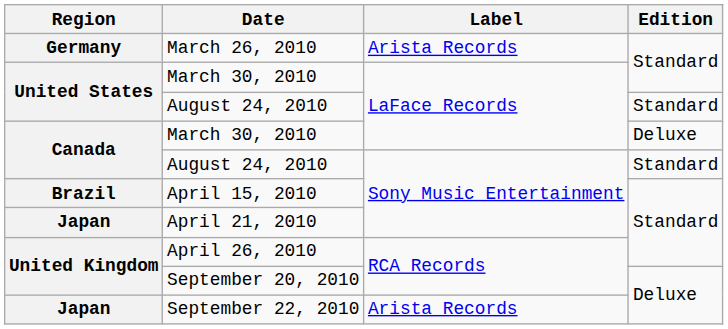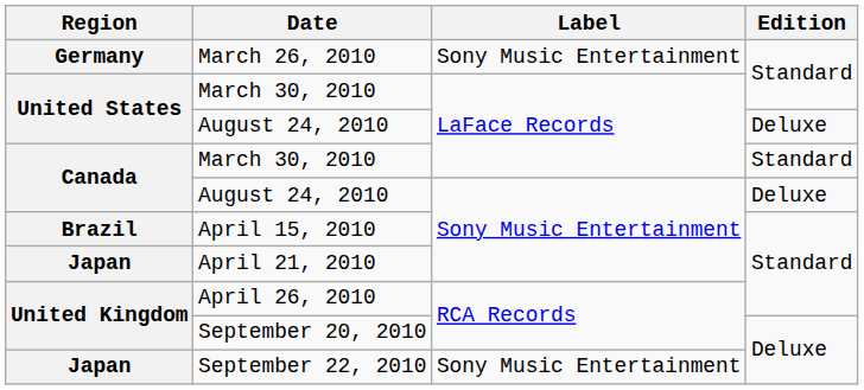 <table class="wikitable plainrowheaders">
 <tr>
 <th>Region</th>
 <th>Date</th>
 <th>Label</th>
 <th>Edition</th>
 </tr>
 <tr>
 <th scope="row">Germany</th>
 <td>March 26, 2010</td>
-<td><a href='#'>Arista Records</a></td>
+<td>Sony Music Entertainment</td>
 <td rowspan="2">Standard</td>
 </tr>
 <tr>
 <th scope="row" rowspan="2">United States</th>
 <td>March 30, 2010</td>
 <td rowspan="3"><a href='#'>LaFace Records</a></td>
 </tr>
 <tr>
 <td>August 24, 2010</td>
-<td>Standard</td>
+<td>Deluxe</td>
 </tr>
 <tr>
 <th scope="row" rowspan="2">Canada</th>
 <td>March 30, 2010</td>
-<td>Deluxe</td>
+<td>Standard</td>
 </tr>
 <tr>
 <td>August 24, 2010</td>
 <td rowspan="3"><a href='#'>Sony Music Entertainment</a></td>
-<td>Standard</td>
+<td>Deluxe</td>
 </tr>
 <tr>
 <th scope="row">Brazil</th>
 <td>April 15, 2010</td>
 <td rowspan="3">Standard</td>
 </tr>
 <tr>
 <th scope="row">Japan</th>
 <td>April 21, 2010</td>
 </tr>
 <tr>
 <th scope="row" rowspan="2">United Kingdom</th>
 <td>April 26, 2010</td>
 <td rowspan="2"><a href='#'>RCA Records</a></td>
 </tr>
 <tr>
 <td>September 20, 2010</td>
 <td rowspan="2">Deluxe</td>
 </tr>
 <tr>
 <th scope="row">Japan</th>
 <td>September 22, 2010</td>
-<td><a href='#'>Arista Records</a></td>
+<td>Sony Music Entertainment</td>
 </tr>
 </table>
